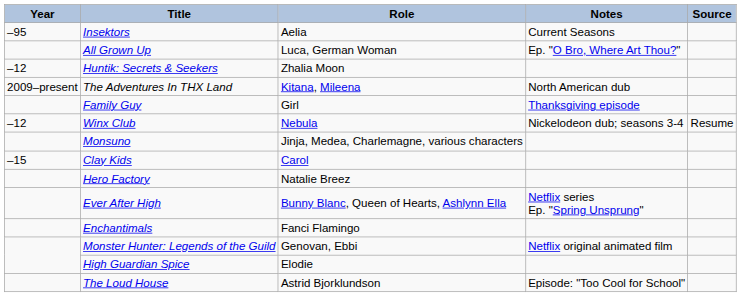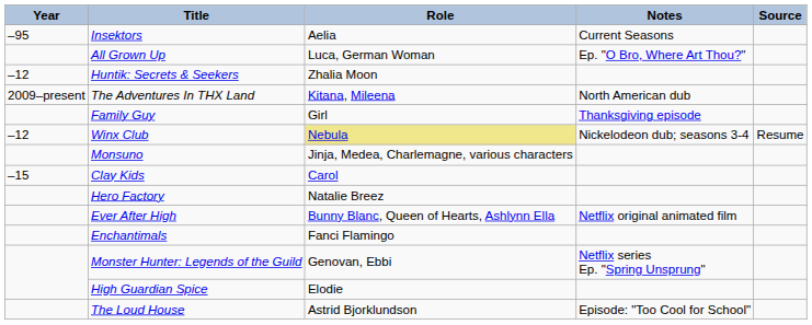 <table class="wikitable sortable plainrowheaders" style="width=95%;  font-size: 95%;">
 <tr>
 <th style="background:#b0c4de;" scope="col">Year </th>
 <th style="background:#b0c4de;" scope="col">Title</th>
 <th style="background:#b0c4de;" scope="col">Role </th>
 <th style="background:#b0c4de;" class="unsortable" scope="col">Notes </th>
 <th style="background:#b0c4de;" class="unsortable" scope="col">Source</th>
 </tr>
 <tr>
 <td>–95</td>
 <td><em><a href='#'>Insektors</a></em></td>
 <td>Aelia</td>
 <td>Current Seasons</td>
 <td></td>
 </tr>
 <tr>
 <td></td>
 <td><em><a href='#'>All Grown Up</a></em></td>
 <td>Luca, German Woman</td>
 <td>Ep. "<a href='#'>O Bro, Where Art Thou?</a>"</td>
 <td></td>
 </tr>
 <tr>
 <td>–12</td>
 <td><em><a href='#'>Huntik: Secrets & Seekers</a></em></td>
 <td>Zhalia Moon</td>
 <td> </td>
 <td></td>
 </tr>
 <tr>
 <td>2009–present</td>
 <td><em>The Adventures In THX Land</em></td>
 <td><a href='#'>Kitana</a>, <a href='#'>Mileena</a></td>
 <td>North American dub</td>
 <td></td>
 </tr>
 <tr>
 <td></td>
 <td><em><a href='#'>Family Guy</a></em></td>
 <td>Girl</td>
 <td><a href='#'>Thanksgiving episode</a></td>
 <td></td>
 </tr>
 <tr>
 <td>–12</td>
 <td><em><a href='#'>Winx Club</a></em></td>
-<td><a href='#'>Nebula</a></td>
+<td style="background: khaki;"><a href='#'>Nebula</a></td>
 <td>Nickelodeon dub; seasons 3-4</td>
 <td>Resume</td>
 </tr>
 <tr>
 <td></td>
 <td><em><a href='#'>Monsuno</a></em></td>
 <td>Jinja, Medea, Charlemagne, various characters</td>
 <td> </td>
 <td></td>
 </tr>
 <tr>
 <td>–15</td>
 <td><em><a href='#'>Clay Kids</a></em></td>
 <td><a href='#'>Carol</a></td>
 <td> </td>
 <td></td>
 </tr>
 <tr>
 <td></td>
 <td><em><a href='#'>Hero Factory</a></em></td>
 <td>Natalie Breez</td>
 <td> </td>
 <td></td>
 </tr>
 <tr>
 <td></td>
 <td><em><a href='#'>Ever After High</a></em></td>
 <td><a href='#'>Bunny Blanc</a>, Queen of Hearts, <a href='#'>Ashlynn Ella</a></td>
-<td><a href='#'>Netflix</a> series<br>Ep. "<a href='#'>Spring Unsprung</a>"</td>
+<td><a href='#'>Netflix</a> original animated film</td>
 <td></td>
 </tr>
 <tr>
 <td></td>
 <td><em><a href='#'>Enchantimals</a></em></td>
 <td>Fanci Flamingo</td>
 <td></td>
 <td></td>
 </tr>
 <tr>
 <td rowspan="2"></td>
 <td><em><a href='#'>Monster Hunter: Legends of the Guild</a></em></td>
 <td>Genovan, Ebbi</td>
-<td><a href='#'>Netflix</a> original animated film</td>
+<td><a href='#'>Netflix</a> series<br>Ep. "<a href='#'>Spring Unsprung</a>"</td>
 <td></td>
 </tr>
 <tr>
 <td><em><a href='#'>High Guardian Spice</a></em></td>
 <td>Elodie</td>
 <td></td>
 <td></td>
 </tr>
 <tr>
 <td></td>
 <td><em><a href='#'>The Loud House</a></em></td>
 <td>Astrid Bjorklundson</td>
 <td>Episode: "Too Cool for School"</td>
 <td></td>
 </tr>
 </table>
